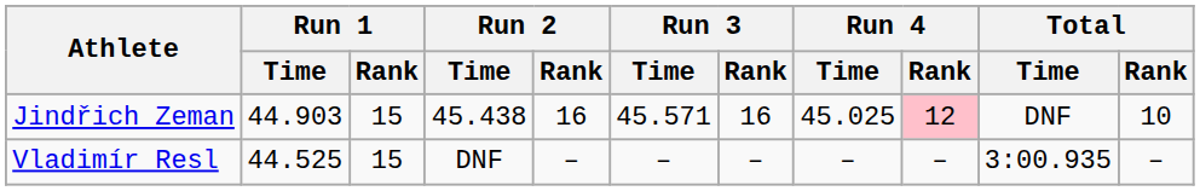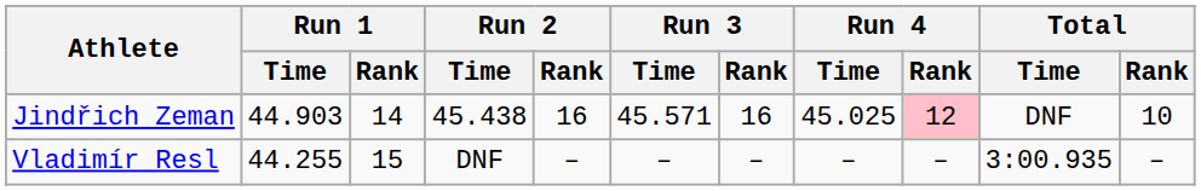 <table class="wikitable" border="1" style="font-size:90%">
 <tr>
 <th rowspan="2">Athlete</th>
 <th colspan="2">Run 1</th>
 <th colspan="2">Run 2</th>
 <th colspan="2">Run 3</th>
 <th colspan="2">Run 4</th>
 <th colspan="2">Total</th>
 </tr>
 <tr>
 <th>Time</th>
 <th>Rank</th>
 <th>Time</th>
 <th>Rank</th>
 <th>Time</th>
 <th>Rank</th>
 <th>Time</th>
 <th>Rank</th>
 <th>Time</th>
 <th>Rank</th>
 </tr>
 <tr>
 <td><a href='#'>Jindřich Zeman</a></td>
 <td align="center">44.903</td>
-<td align="center">15</td>
+<td align="center">14</td>
 <td align="center">45.438</td>
 <td align="center">16</td>
 <td align="center">45.571</td>
 <td align="center">16</td>
 <td align="center">45.025</td>
 <td align="center" style="background: pink;">12</td>
 <td align="center">DNF</td>
 <td align="center">10</td>
 </tr>
 <tr>
 <td><a href='#'>Vladimír Resl</a></td>
-<td align="center">44.525</td>
+<td align="center">44.255</td>
 <td align="center">15</td>
 <td align="center">DNF</td>
 <td align="center">–</td>
 <td align="center">–</td>
 <td align="center">–</td>
 <td align="center">–</td>
 <td align="center">–</td>
 <td align="center">3:00.935</td>
 <td align="center">–</td>
 </tr>
 </table>
